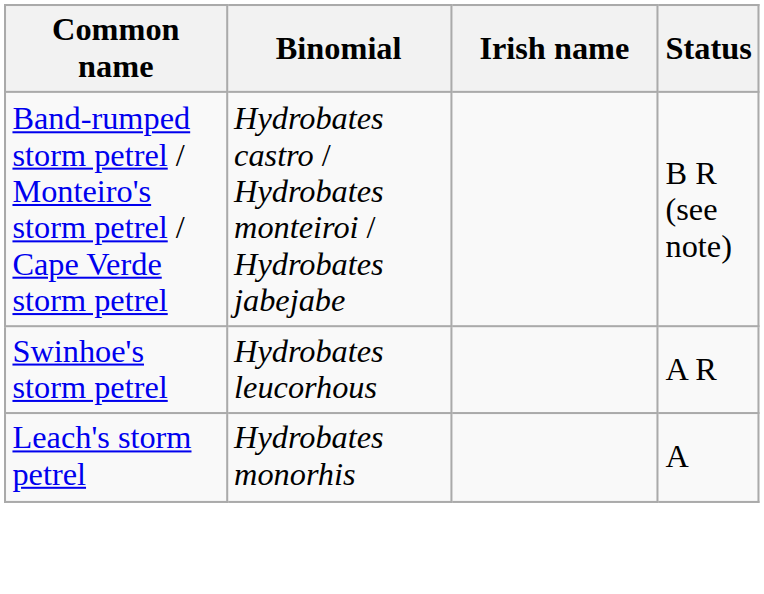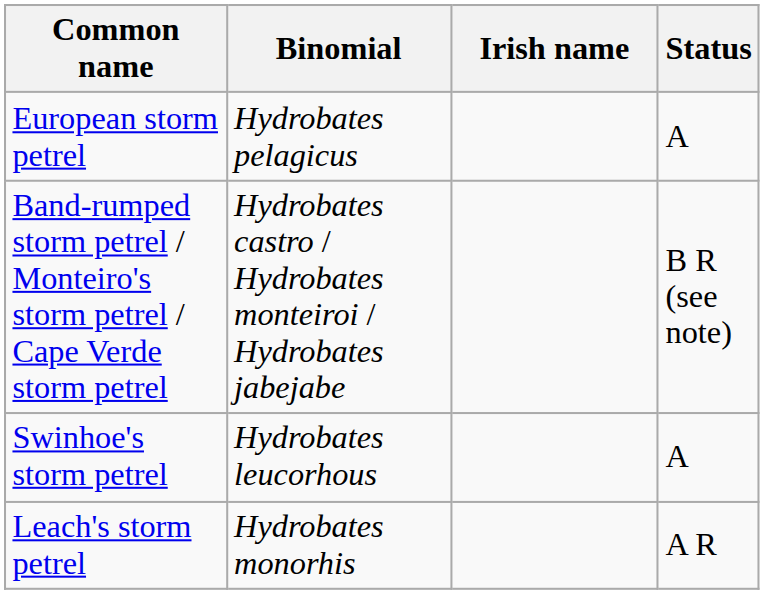 <table width=60% class="wikitable">
 <tr>
 <th width=32%>Common name</th>
 <th width=32%>Binomial</th>
 <th width=32%>Irish name</th>
 <th width=4%>Status</th>
+</tr>
+<tr>
+<td><a href='#'>European storm petrel</a></td>
+<td><em>Hydrobates pelagicus</em></td>
+<td></td>
+<td>A</td>
 </tr>
 <tr>
 <td><a href='#'>Band-rumped storm petrel</a> / <a href='#'>Monteiro's storm petrel</a> / <a href='#'>Cape Verde storm petrel</a></td>
 <td><em>Hydrobates castro</em> / <em>Hydrobates monteiroi</em> / <em>Hydrobates jabejabe</em></td>
 <td></td>
 <td>B R (see note)</td>
 </tr>
 <tr>
 <td><a href='#'>Swinhoe's storm petrel</a></td>
 <td><em>Hydrobates leucorhous</em></td>
 <td></td>
-<td>A R</td>
+<td>A</td>
 </tr>
 <tr>
 <td><a href='#'>Leach's storm petrel</a></td>
 <td><em>Hydrobates monorhis</em></td>
 <td></td>
-<td>A</td>
+<td>A R</td>
 </tr>
 </table>
